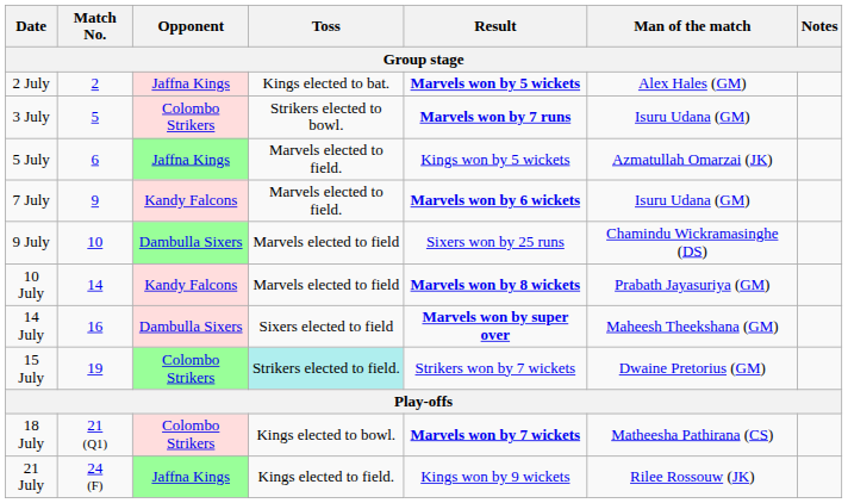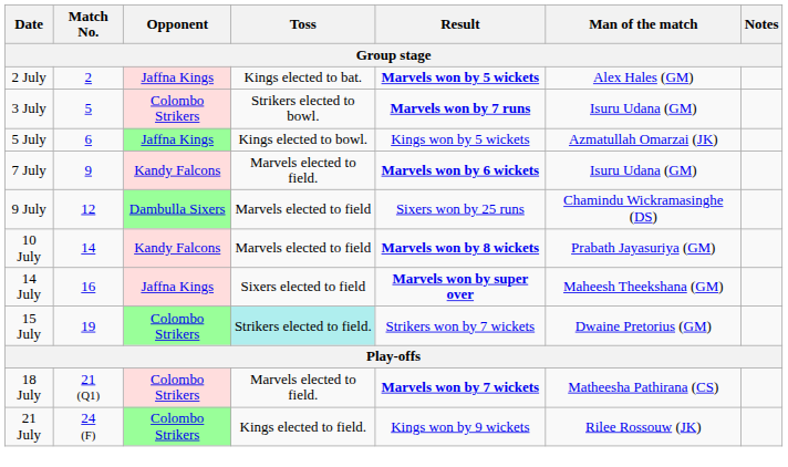 <table class="wikitable"style="text-align: center;">
 <tr>
 <th>Date</th>
 <th>Match No.</th>
 <th>Opponent</th>
 <th>Toss</th>
 <th>Result</th>
 <th>Man of the match</th>
 <th>Notes</th>
 </tr>
 <tr>
 <th colspan=8>Group stage</th>
 </tr>
 <tr>
 <td>2 July</td>
 <td><a href='#'>2</a></td>
 <td style="background:#fdd;"><a href='#'>Jaffna Kings</a></td>
 <td>Kings elected to bat.</td>
 <td><a href='#'><strong>Marvels won by 5 wickets</strong></a></td>
 <td><a href='#'>Alex Hales</a> (<a href='#'>GM</a>)</td>
 <td></td>
 </tr>
 <tr>
 <td>3 July</td>
 <td><a href='#'>5</a></td>
 <td style="background:#fdd;"><a href='#'>Colombo Strikers</a></td>
 <td>Strikers elected to bowl.</td>
 <td><a href='#'><strong>Marvels won by 7 runs</strong></a></td>
 <td><a href='#'>Isuru Udana</a> (<a href='#'>GM</a>)</td>
 <td></td>
 </tr>
 <tr>
 <td>5 July</td>
 <td><a href='#'>6</a></td>
 <td style="background:#99ff99;"><a href='#'>Jaffna Kings</a></td>
-<td>Marvels elected to field.</td>
+<td>Kings elected to bowl.</td>
 <td><a href='#'>Kings won by 5 wickets</a></td>
 <td><a href='#'>Azmatullah Omarzai</a> (<a href='#'>JK</a>)</td>
 <td></td>
 </tr>
 <tr>
 <td>7 July</td>
 <td><a href='#'>9</a></td>
 <td style="background:#fdd;"><a href='#'>Kandy Falcons</a></td>
 <td>Marvels elected to field.</td>
 <td><a href='#'><strong>Marvels won by 6 wickets</strong></a></td>
 <td><a href='#'>Isuru Udana</a> (<a href='#'>GM</a>)</td>
 <td></td>
 </tr>
 <tr>
 <td>9 July</td>
-<td><a href='#'>10</a></td>
+<td><a href='#'>12</a></td>
 <td style="background:#99ff99;"><a href='#'>Dambulla Sixers</a></td>
 <td>Marvels elected to field</td>
 <td><a href='#'>Sixers won by 25 runs</a></td>
 <td><a href='#'>Chamindu Wickramasinghe</a> (<a href='#'>DS</a>)</td>
 <td></td>
 </tr>
 <tr>
 <td>10 July</td>
 <td><a href='#'>14</a></td>
 <td style="background:#fdd;"><a href='#'>Kandy Falcons</a></td>
 <td>Marvels elected to field</td>
 <td><a href='#'><strong>Marvels won by 8 wickets</strong></a></td>
 <td><a href='#'>Prabath Jayasuriya</a> (<a href='#'>GM</a>)</td>
 <td></td>
 </tr>
 <tr>
 <td>14 July</td>
 <td><a href='#'>16</a></td>
-<td style="background:#fdd;"><a href='#'>Dambulla Sixers</a></td>
+<td style="background:#fdd;"><a href='#'>Jaffna Kings</a></td>
 <td>Sixers elected to field</td>
 <td><a href='#'><strong>Marvels won by super over</strong></a></td>
 <td><a href='#'>Maheesh Theekshana</a> (<a href='#'>GM</a>)</td>
 <td></td>
 </tr>
 <tr>
 <td>15 July</td>
 <td><a href='#'>19</a></td>
 <td style="background:#99ff99;"><a href='#'>Colombo Strikers</a></td>
 <td style="background: paleturquoise;">Strikers elected to field.</td>
 <td><a href='#'>Strikers won by 7 wickets</a></td>
 <td><a href='#'>Dwaine Pretorius</a> (<a href='#'>GM</a>)</td>
 <td></td>
 </tr>
 <tr>
 <th colspan=8>Play-offs</th>
 </tr>
 <tr>
 <td>18 July</td>
 <td><a href='#'>21</a> <br> <small>(Q1)</small></td>
 <td style="background:#fdd;"><a href='#'>Colombo Strikers</a></td>
-<td>Kings elected to bowl.</td>
+<td>Marvels elected to field.</td>
 <td><a href='#'><strong>Marvels won by 7 wickets</strong></a></td>
 <td><a href='#'>Matheesha Pathirana</a> (<a href='#'>CS</a>)</td>
 <td></td>
 </tr>
 <tr>
 <td>21 July</td>
 <td><a href='#'>24</a> <br> <small>(F)</small></td>
-<td style="background:#99ff99;"><a href='#'>Jaffna Kings</a></td>
+<td style="background:#99ff99;"><a href='#'>Colombo Strikers</a></td>
 <td>Kings elected to field.</td>
 <td><a href='#'>Kings won by 9 wickets</a></td>
 <td><a href='#'>Rilee Rossouw</a> (<a href='#'>JK</a>)</td>
 <td></td>
 </tr>
 </table>
